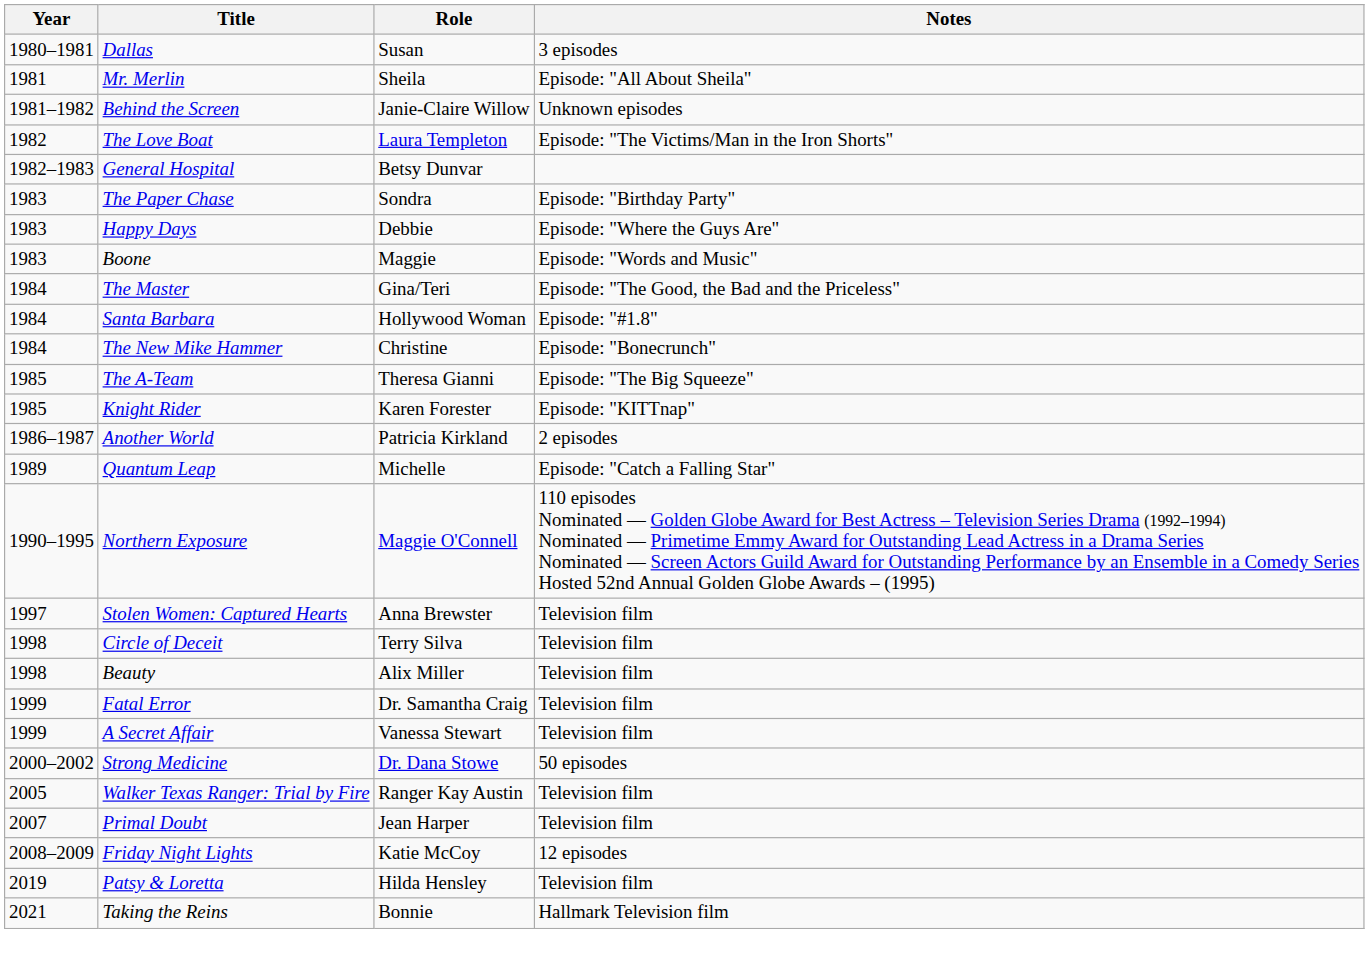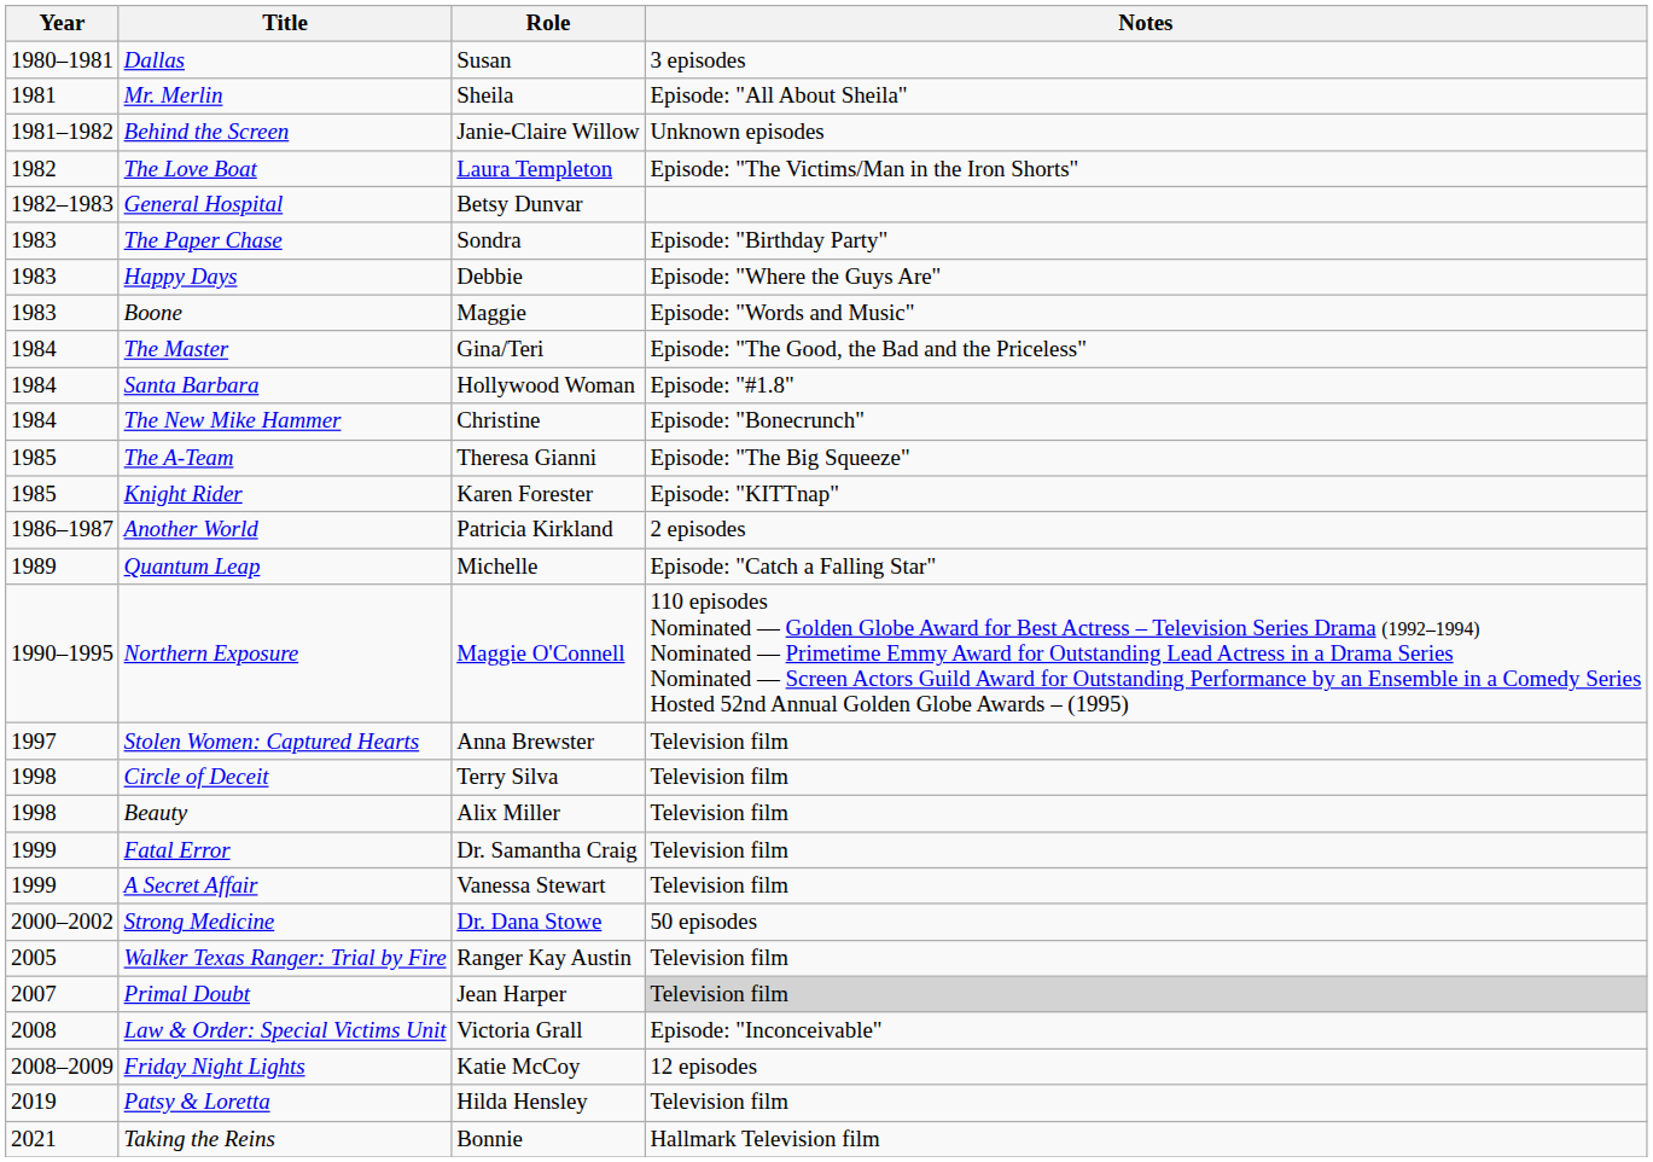 <table class="wikitable sortable">
 <tr>
 <th>Year</th>
 <th>Title</th>
 <th>Role</th>
 <th class="unsortable">Notes</th>
 </tr>
 <tr>
 <td>1980–1981</td>
 <td><em><a href='#'>Dallas</a></em></td>
 <td>Susan</td>
 <td>3 episodes</td>
 </tr>
 <tr>
 <td>1981</td>
 <td><em><a href='#'>Mr. Merlin</a></em></td>
 <td>Sheila</td>
 <td>Episode: "All About Sheila"</td>
 </tr>
 <tr>
 <td>1981–1982</td>
 <td><em><a href='#'>Behind the Screen</a></em></td>
 <td>Janie-Claire Willow</td>
 <td>Unknown episodes</td>
 </tr>
 <tr>
 <td>1982</td>
 <td><em><a href='#'>The Love Boat</a></em></td>
 <td><a href='#'>Laura Templeton</a></td>
 <td>Episode: "The Victims/Man in the Iron Shorts"</td>
 </tr>
 <tr>
 <td>1982–1983</td>
 <td><em><a href='#'>General Hospital</a></em></td>
 <td>Betsy Dunvar</td>
 <td></td>
 </tr>
 <tr>
 <td>1983</td>
 <td><em><a href='#'>The Paper Chase</a></em></td>
 <td>Sondra</td>
 <td>Episode: "Birthday Party"</td>
 </tr>
 <tr>
 <td>1983</td>
 <td><em><a href='#'>Happy Days</a></em></td>
 <td>Debbie</td>
 <td>Episode: "Where the Guys Are"</td>
 </tr>
 <tr>
 <td>1983</td>
 <td><em>Boone</em></td>
 <td>Maggie</td>
 <td>Episode: "Words and Music"</td>
 </tr>
 <tr>
 <td>1984</td>
 <td><em><a href='#'>The Master</a></em></td>
 <td>Gina/Teri</td>
 <td>Episode: "The Good, the Bad and the Priceless"</td>
 </tr>
 <tr>
 <td>1984</td>
 <td><em><a href='#'>Santa Barbara</a></em></td>
 <td>Hollywood Woman</td>
 <td>Episode: "#1.8"</td>
 </tr>
 <tr>
 <td>1984</td>
 <td><em><a href='#'>The New Mike Hammer</a></em></td>
 <td>Christine</td>
 <td>Episode: "Bonecrunch"</td>
 </tr>
 <tr>
 <td>1985</td>
 <td><em><a href='#'>The A-Team</a></em></td>
 <td>Theresa Gianni</td>
 <td>Episode: "The Big Squeeze"</td>
 </tr>
 <tr>
 <td>1985</td>
 <td><em><a href='#'>Knight Rider</a></em></td>
 <td>Karen Forester</td>
 <td>Episode: "KITTnap"</td>
 </tr>
 <tr>
 <td>1986–1987</td>
 <td><em><a href='#'>Another World</a></em></td>
 <td>Patricia Kirkland</td>
 <td>2 episodes</td>
 </tr>
 <tr>
 <td>1989</td>
 <td><em><a href='#'>Quantum Leap</a></em></td>
 <td>Michelle</td>
 <td>Episode: "Catch a Falling Star"</td>
 </tr>
 <tr>
 <td>1990–1995</td>
 <td><em><a href='#'>Northern Exposure</a></em></td>
 <td><a href='#'>Maggie O'Connell</a></td>
 <td>110 episodes<br>Nominated — <a href='#'>Golden Globe Award for Best Actress – Television Series Drama</a> <small>(1992–1994)</small><br>Nominated — <a href='#'>Primetime Emmy Award for Outstanding Lead Actress in a Drama Series</a><br>Nominated — <a href='#'>Screen Actors Guild Award for Outstanding Performance by an Ensemble in a Comedy Series</a><br>Hosted 52nd Annual Golden Globe Awards – (1995)</td>
 </tr>
 <tr>
 <td>1997</td>
 <td><em><a href='#'>Stolen Women: Captured Hearts</a></em></td>
 <td>Anna Brewster</td>
 <td>Television film</td>
 </tr>
 <tr>
 <td>1998</td>
 <td><em><a href='#'>Circle of Deceit</a></em></td>
 <td>Terry Silva</td>
 <td>Television film</td>
 </tr>
 <tr>
 <td>1998</td>
 <td><em>Beauty</em></td>
 <td>Alix Miller</td>
 <td>Television film</td>
 </tr>
 <tr>
 <td>1999</td>
 <td><em><a href='#'>Fatal Error</a></em></td>
 <td>Dr. Samantha Craig</td>
 <td>Television film</td>
 </tr>
 <tr>
 <td>1999</td>
 <td><em><a href='#'>A Secret Affair</a></em></td>
 <td>Vanessa Stewart</td>
 <td>Television film</td>
 </tr>
 <tr>
 <td>2000–2002</td>
 <td><em><a href='#'>Strong Medicine</a></em></td>
 <td><a href='#'>Dr. Dana Stowe</a></td>
 <td>50 episodes</td>
 </tr>
 <tr>
 <td>2005</td>
 <td><em><a href='#'>Walker Texas Ranger: Trial by Fire</a></em></td>
 <td>Ranger Kay Austin</td>
 <td>Television film</td>
 </tr>
 <tr>
 <td>2007</td>
 <td><em><a href='#'>Primal Doubt</a></em></td>
 <td>Jean Harper</td>
-<td>Television film</td>
+<td style="background: lightgrey;">Television film</td>
+</tr>
+<tr>
+<td>2008</td>
+<td><em><a href='#'>Law & Order: Special Victims Unit</a></em></td>
+<td>Victoria Grall</td>
+<td>Episode: "Inconceivable"</td>
 </tr>
 <tr>
 <td>2008–2009</td>
 <td><em><a href='#'>Friday Night Lights</a></em></td>
 <td>Katie McCoy</td>
 <td>12 episodes</td>
 </tr>
 <tr>
 <td>2019</td>
 <td><em><a href='#'>Patsy & Loretta</a></em></td>
 <td>Hilda Hensley</td>
 <td>Television film</td>
 </tr>
 <tr>
 <td>2021</td>
 <td><em>Taking the Reins</em></td>
 <td>Bonnie</td>
 <td>Hallmark Television film</td>
 </tr>
 </table>
